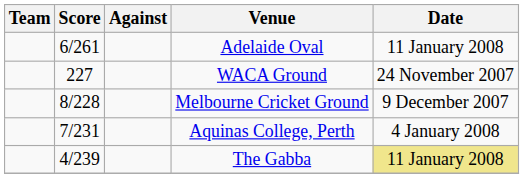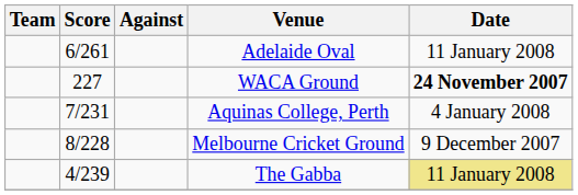 <table class="wikitable sortable" style="text-align:center">
 <tr>
 <th class="unsortable">Team</th>
 <th>Score</th>
 <th>Against</th>
 <th>Venue</th>
 <th>Date</th>
 </tr>
 <tr>
 <td style="text-align:left;"></td>
 <td>6/261</td>
 <td style="text-align:left;"></td>
 <td><a href='#'>Adelaide Oval</a></td>
 <td>11 January 2008</td>
 </tr>
 <tr>
 <td style="text-align:left;"></td>
 <td>227</td>
 <td style="text-align:left;"></td>
 <td><a href='#'>WACA Ground</a></td>
-<td>24 November 2007</td>
+<td><strong>24 November 2007</strong></td>
+</tr>
+<tr>
+<td style="text-align:left;"></td>
+<td>7/231</td>
+<td style="text-align:left;"></td>
+<td><a href='#'>Aquinas College, Perth</a></td>
+<td>4 January 2008</td>
 </tr>
 <tr>
 <td style="text-align:left;"></td>
 <td>8/228</td>
 <td style="text-align:left;"></td>
 <td><a href='#'>Melbourne Cricket Ground</a></td>
 <td>9 December 2007</td>
-</tr>
-<tr>
-<td style="text-align:left;"></td>
-<td>7/231</td>
-<td style="text-align:left;"></td>
-<td><a href='#'>Aquinas College, Perth</a></td>
-<td>4 January 2008</td>
 </tr>
 <tr>
 <td style="text-align:left;"></td>
 <td>4/239</td>
 <td style="text-align:left;"></td>
 <td><a href='#'>The Gabba</a></td>
 <td style="background: khaki;">11 January 2008</td>
 </tr>
 <tr>
 </tr>
 </table>
